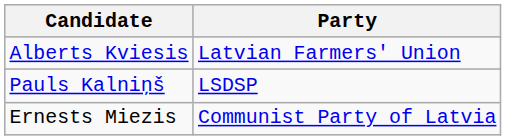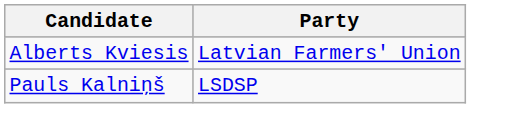 <table class="wikitable" style="text-align: left;">
 <tr>
 <th>Candidate</th>
 <th>Party</th>
 </tr>
 <tr>
 <td><a href='#'>Alberts Kviesis</a></td>
 <td><a href='#'>Latvian Farmers' Union</a></td>
 </tr>
 <tr>
 <td><a href='#'>Pauls Kalniņš</a></td>
 <td><a href='#'>LSDSP</a></td>
 </tr>
-<tr>
-<td>Ernests Miezis</td>
-<td><a href='#'>Communist Party of Latvia</a></td>
-</tr>
 </table>
